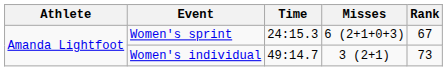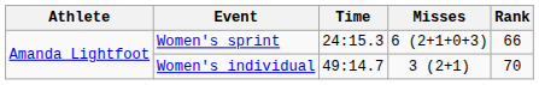 <table class="wikitable" style="font-size:90%">
 <tr>
 <th>Athlete</th>
 <th>Event</th>
 <th>Time</th>
 <th>Misses</th>
 <th>Rank</th>
 </tr>
 <tr align=center>
 <td align=left rowspan=2><a href='#'>Amanda Lightfoot</a></td>
 <td align=left><a href='#'>Women's sprint</a></td>
 <td>24:15.3</td>
 <td>6 (2+1+0+3)</td>
-<td>67</td>
+<td>66</td>
 </tr>
 <tr align=center>
 <td align=left><a href='#'>Women's individual</a></td>
 <td>49:14.7</td>
 <td>3 (2+1)</td>
-<td>73</td>
+<td>70</td>
 </tr>
 </table>
